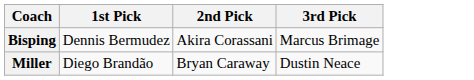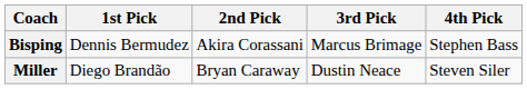 <table class="wikitable">
 <tr>
 <th>Coach</th>
 <th>1st Pick</th>
 <th>2nd Pick</th>
 <th>3rd Pick</th>
+<th>4th Pick</th>
 </tr>
 <tr>
 <th>Bisping</th>
 <td>Dennis Bermudez</td>
 <td>Akira Corassani</td>
 <td>Marcus Brimage</td>
+<td>Stephen Bass</td>
 </tr>
 <tr>
 <th>Miller</th>
 <td>Diego Brandão</td>
 <td>Bryan Caraway</td>
 <td>Dustin Neace</td>
+<td>Steven Siler</td>
 </tr>
 </table>
